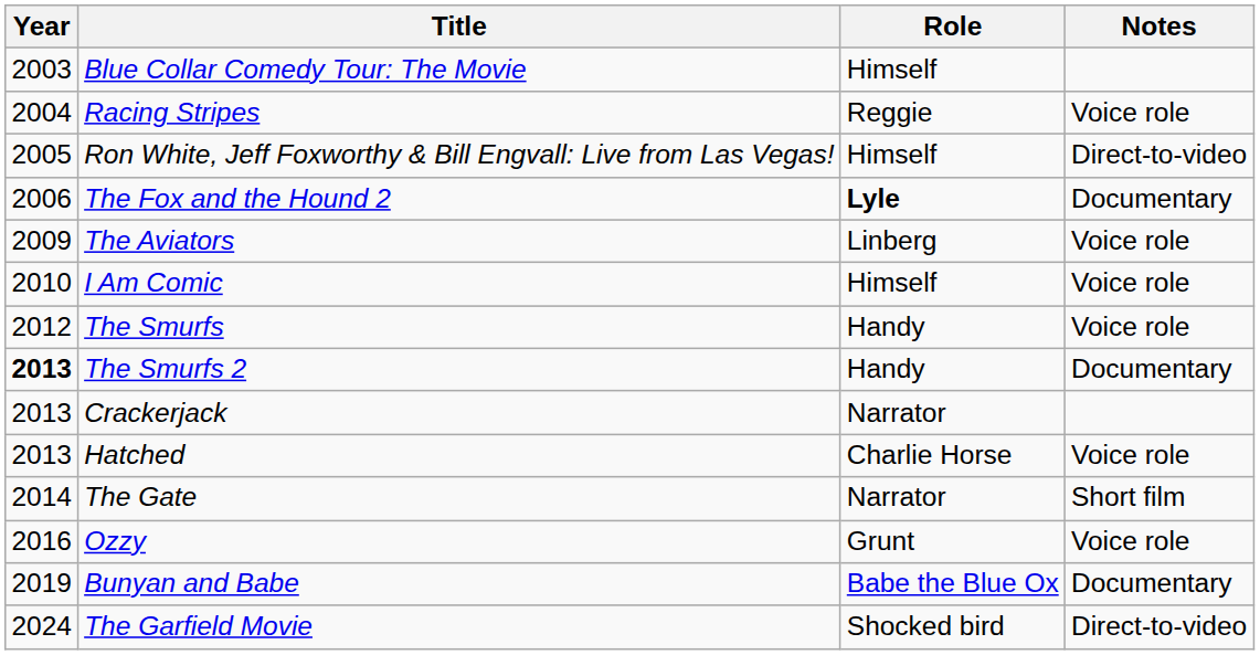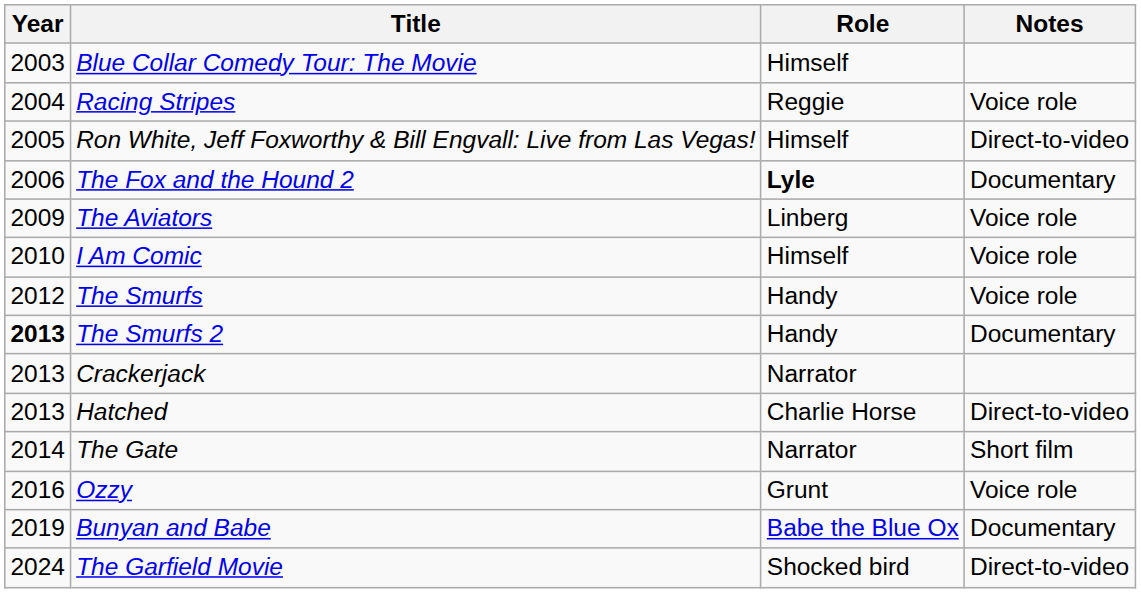 <table class="wikitable">
 <tr>
 <th>Year</th>
 <th>Title</th>
 <th>Role</th>
 <th>Notes</th>
 </tr>
 <tr>
 <td>2003</td>
 <td><em><a href='#'>Blue Collar Comedy Tour: The Movie</a></em></td>
 <td>Himself</td>
 <td></td>
 </tr>
 <tr>
 <td>2004</td>
 <td><em><a href='#'>Racing Stripes</a></em></td>
 <td>Reggie</td>
 <td>Voice role</td>
 </tr>
 <tr>
 <td>2005</td>
 <td><em>Ron White, Jeff Foxworthy & Bill Engvall: Live from Las Vegas!</em></td>
 <td>Himself</td>
 <td>Direct-to-video</td>
 </tr>
 <tr>
 <td>2006</td>
 <td><em><a href='#'>The Fox and the Hound 2</a></em></td>
 <td><strong>Lyle</strong></td>
 <td>Documentary</td>
 </tr>
 <tr>
 <td>2009</td>
 <td><em><a href='#'>The Aviators</a></em></td>
 <td>Linberg</td>
 <td>Voice role</td>
 </tr>
 <tr>
 <td>2010</td>
 <td><em><a href='#'>I Am Comic</a></em></td>
 <td>Himself</td>
 <td>Voice role</td>
 </tr>
 <tr>
 <td>2012</td>
 <td><em><a href='#'>The Smurfs</a></em></td>
 <td>Handy</td>
 <td>Voice role</td>
 </tr>
 <tr>
 <td><strong>2013</strong></td>
 <td><em><a href='#'>The Smurfs 2</a></em></td>
 <td>Handy</td>
 <td>Documentary</td>
 </tr>
 <tr>
 <td>2013</td>
 <td><em>Crackerjack</em></td>
 <td>Narrator</td>
 <td></td>
 </tr>
 <tr>
 <td>2013</td>
 <td><em>Hatched</em></td>
 <td>Charlie Horse</td>
-<td>Voice role</td>
+<td>Direct-to-video</td>
 </tr>
 <tr>
 <td>2014</td>
 <td><em>The Gate</em></td>
 <td>Narrator</td>
 <td>Short film</td>
 </tr>
 <tr>
 <td>2016</td>
 <td><em><a href='#'>Ozzy</a></em></td>
 <td>Grunt</td>
 <td>Voice role</td>
 </tr>
 <tr>
 <td>2019</td>
 <td><em><a href='#'>Bunyan and Babe</a></em></td>
 <td><a href='#'>Babe the Blue Ox</a></td>
 <td>Documentary</td>
 </tr>
 <tr>
 <td>2024</td>
 <td><em><a href='#'>The Garfield Movie</a></em></td>
 <td>Shocked bird</td>
 <td>Direct-to-video</td>
 </tr>
 </table>
